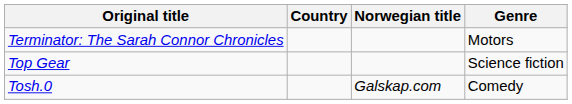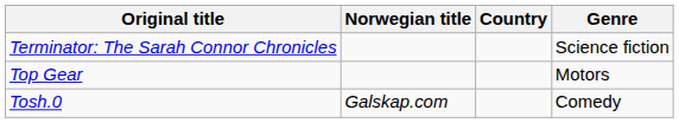 <table class="wikitable">
 <tr>
 <th>Original title</th>
+<th>Norwegian title</th>
 <th>Country</th>
-<th>Norwegian title</th>
 <th>Genre</th>
 </tr>
 <tr>
 <td><em><a href='#'>Terminator: The Sarah Connor Chronicles</a></em></td>
 <td></td>
 <td></td>
-<td>Motors</td>
+<td>Science fiction</td>
 </tr>
 <tr>
 <td><em><a href='#'>Top Gear</a></em></td>
 <td></td>
 <td></td>
-<td>Science fiction</td>
+<td>Motors</td>
 </tr>
 <tr>
 <td><em><a href='#'>Tosh.0</a></em></td>
+<td><em>Galskap.com</em></td>
 <td></td>
-<td><em>Galskap.com</em></td>
 <td>Comedy</td>
 </tr>
 </table>
